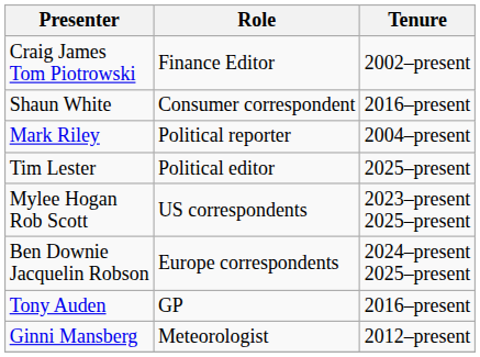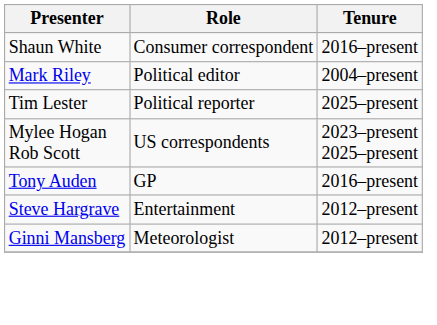 <table class="wikitable sortable">
 <tr>
 <th>Presenter</th>
 <th>Role</th>
 <th>Tenure</th>
-</tr>
-<tr>
-<td>Craig James<br><a href='#'>Tom Piotrowski</a></td>
-<td>Finance Editor</td>
-<td>2002–present</td>
 </tr>
 <tr>
 <td>Shaun White</td>
 <td>Consumer correspondent</td>
 <td>2016–present</td>
 </tr>
 <tr>
 <td><a href='#'>Mark Riley</a></td>
-<td>Political reporter</td>
+<td>Political editor</td>
 <td>2004–present</td>
 </tr>
 <tr>
 <td>Tim Lester</td>
-<td>Political editor</td>
+<td>Political reporter</td>
 <td>2025–present</td>
 </tr>
 <tr>
 <td>Mylee Hogan<br>Rob Scott</td>
 <td>US correspondents</td>
 <td>2023–present<br>2025–present</td>
 </tr>
 <tr>
-<td>Ben Downie<br>Jacquelin Robson</td>
-<td>Europe correspondents</td>
-<td>2024–present<br>2025–present</td>
-</tr>
-<tr>
 <td><a href='#'>Tony Auden</a></td>
 <td>GP</td>
 <td>2016–present</td>
+</tr>
+<tr>
+<td><a href='#'>Steve Hargrave</a></td>
+<td>Entertainment</td>
+<td>2012–present</td>
 </tr>
 <tr>
 <td><a href='#'>Ginni Mansberg</a></td>
 <td>Meteorologist</td>
 <td>2012–present</td>
 </tr>
 <tr>
 </tr>
 </table>
